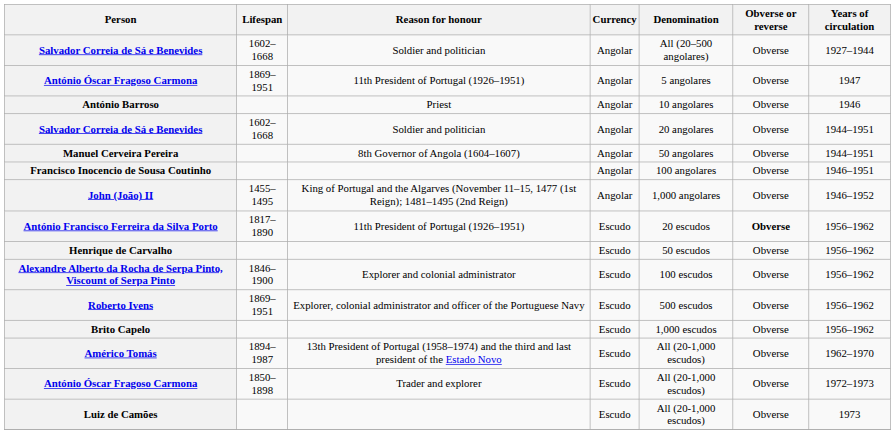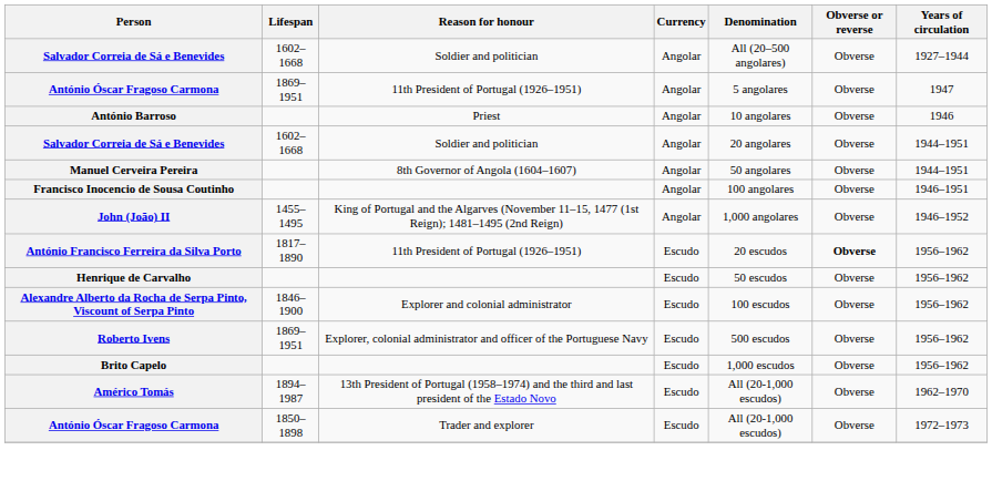 <table class="wikitable" style="font-size:95%; text-align:center;">
 <tr>
 <th>Person</th>
 <th>Lifespan</th>
 <th>Reason for honour</th>
 <th>Currency</th>
 <th>Denomination</th>
 <th>Obverse or reverse</th>
 <th>Years of circulation</th>
 </tr>
 <tr>
 <th><a href='#'>Salvador Correia de Sá e Benevides</a></th>
 <td>1602–1668</td>
 <td>Soldier and politician</td>
 <td>Angolar</td>
 <td>All (20–500 angolares)</td>
 <td>Obverse</td>
 <td>1927–1944</td>
 </tr>
 <tr>
 <th><a href='#'>António Óscar Fragoso Carmona</a></th>
 <td>1869–1951</td>
 <td>11th President of Portugal (1926–1951)</td>
 <td>Angolar</td>
 <td>5 angolares</td>
 <td>Obverse</td>
 <td>1947</td>
 </tr>
 <tr>
 <th>António Barroso</th>
 <td></td>
 <td>Priest</td>
 <td>Angolar</td>
 <td>10 angolares</td>
 <td>Obverse</td>
 <td>1946</td>
 </tr>
 <tr>
 <th><a href='#'>Salvador Correia de Sá e Benevides</a></th>
 <td>1602–1668</td>
 <td>Soldier and politician</td>
 <td>Angolar</td>
 <td>20 angolares</td>
 <td>Obverse</td>
 <td>1944–1951</td>
 </tr>
 <tr>
 <th>Manuel Cerveira Pereira</th>
 <td></td>
 <td>8th Governor of Angola (1604–1607)</td>
 <td>Angolar</td>
 <td>50 angolares</td>
 <td>Obverse</td>
 <td>1944–1951</td>
 </tr>
 <tr>
 <th>Francisco Inocencio de Sousa Coutinho</th>
 <td></td>
 <td></td>
 <td>Angolar</td>
 <td>100 angolares</td>
 <td>Obverse</td>
 <td>1946–1951</td>
 </tr>
 <tr>
 <th><a href='#'>John (João) II</a></th>
 <td>1455–1495</td>
 <td>King of Portugal and the Algarves (November 11–15, 1477 (1st Reign); 1481–1495 (2nd Reign)</td>
 <td>Angolar</td>
 <td>1,000 angolares</td>
 <td>Obverse</td>
 <td>1946–1952</td>
 </tr>
 <tr>
 <th><a href='#'>António Francisco Ferreira da Silva Porto</a></th>
 <td>1817–1890</td>
 <td>11th President of Portugal (1926–1951)</td>
 <td>Escudo</td>
 <td>20 escudos</td>
 <td><strong>Obverse</strong></td>
 <td>1956–1962</td>
 </tr>
 <tr>
 <th>Henrique de Carvalho</th>
 <td></td>
 <td></td>
 <td>Escudo</td>
 <td>50 escudos</td>
 <td>Obverse</td>
 <td>1956–1962</td>
 </tr>
 <tr>
 <th><a href='#'>Alexandre Alberto da Rocha de Serpa Pinto, Viscount of Serpa Pinto</a></th>
 <td>1846–1900</td>
 <td>Explorer and colonial administrator</td>
 <td>Escudo</td>
 <td>100 escudos</td>
 <td>Obverse</td>
 <td>1956–1962</td>
 </tr>
 <tr>
 <th><a href='#'>Roberto Ivens</a></th>
 <td>1869–1951</td>
 <td>Explorer, colonial administrator and officer of the Portuguese Navy</td>
 <td>Escudo</td>
 <td>500 escudos</td>
 <td>Obverse</td>
 <td>1956–1962</td>
 </tr>
 <tr>
 <th>Brito Capelo</th>
 <td></td>
 <td></td>
 <td>Escudo</td>
 <td>1,000 escudos</td>
 <td>Obverse</td>
 <td>1956–1962</td>
 </tr>
 <tr>
 <th><a href='#'>Américo Tomás</a></th>
 <td>1894–1987</td>
 <td>13th President of Portugal (1958–1974) and the third and last president of the <a href='#'>Estado Novo</a></td>
 <td>Escudo</td>
 <td>All (20-1,000 escudos)</td>
 <td>Obverse</td>
 <td>1962–1970</td>
 </tr>
 <tr>
 <th><a href='#'>António Óscar Fragoso Carmona</a></th>
 <td>1850–1898</td>
 <td>Trader and explorer</td>
 <td>Escudo</td>
 <td>All (20-1,000 escudos)</td>
 <td>Obverse</td>
 <td>1972–1973</td>
 </tr>
 <tr>
-<th>Luiz de Camões</th>
-<td></td>
-<td></td>
-<td>Escudo</td>
-<td>All (20-1,000 escudos)</td>
-<td>Obverse</td>
-<td>1973</td>
-</tr>
-<tr>
 </tr>
 </table>
